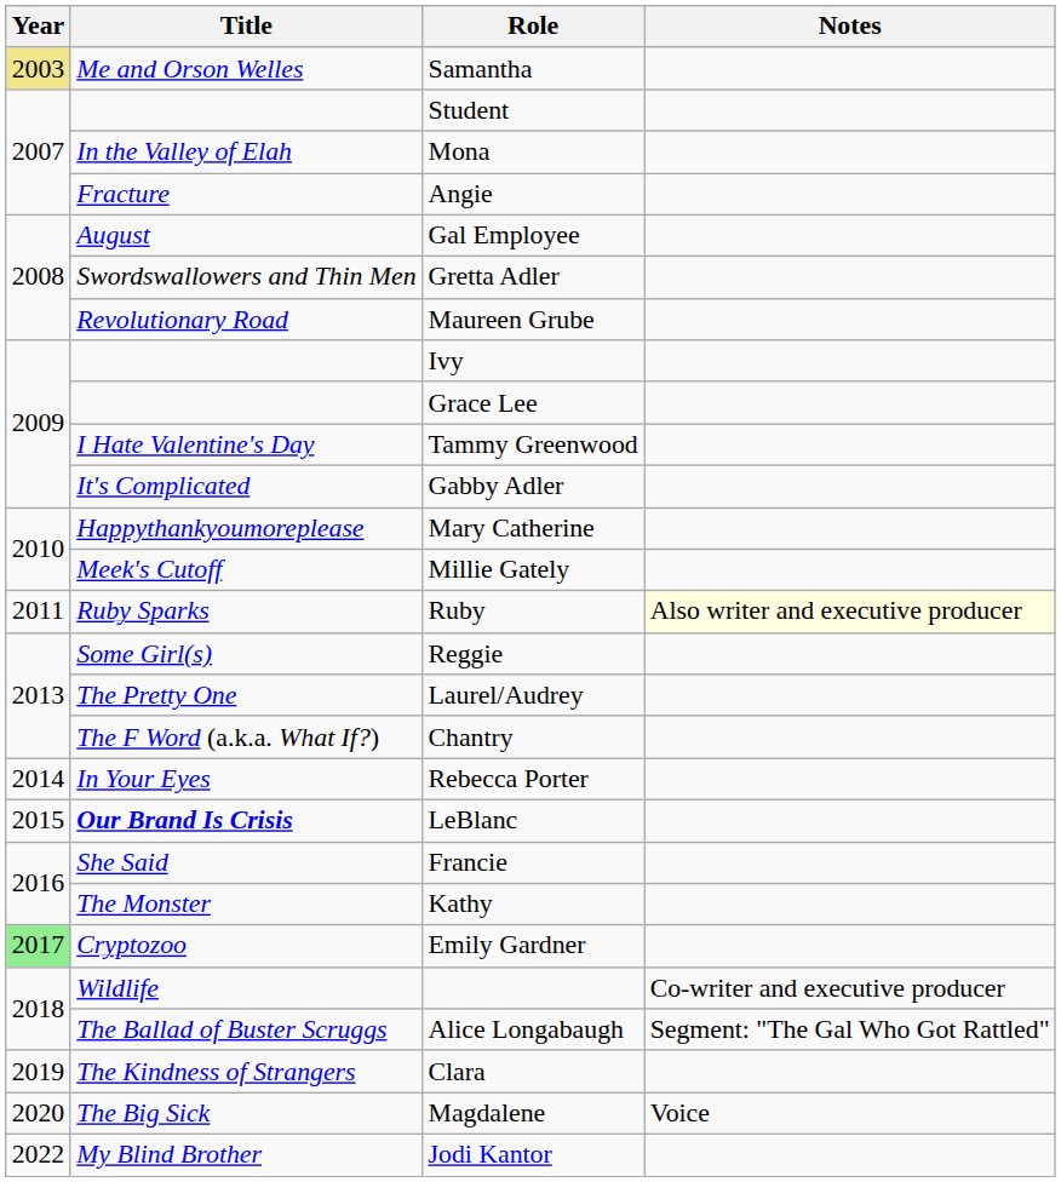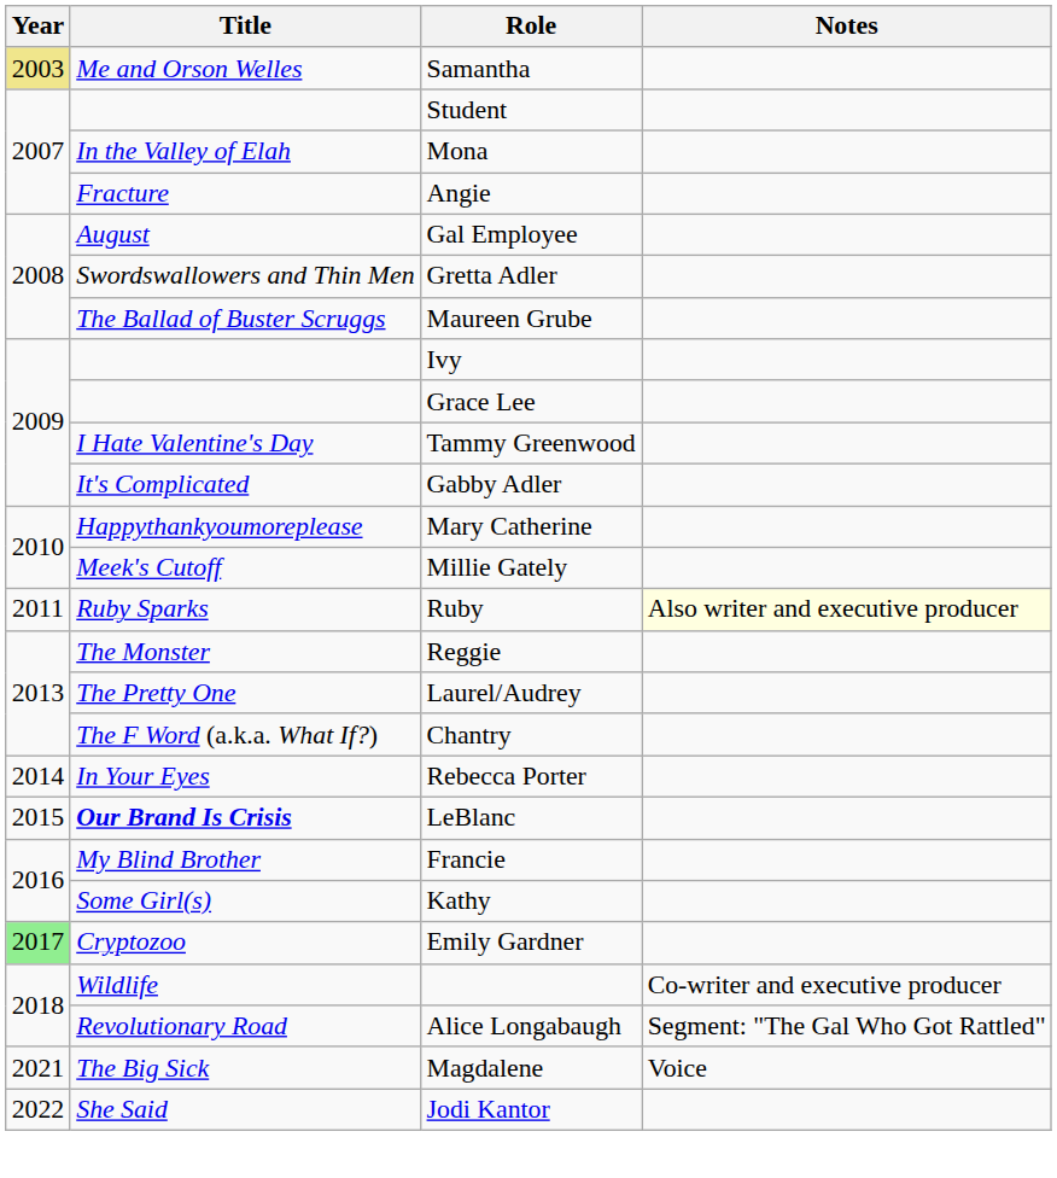 <table class="wikitable sortable plainrowheaders">
 <tr>
 <th scope="col">Year</th>
 <th scope="col">Title</th>
 <th scope="col">Role</th>
 <th scope="col">Notes</th>
 </tr>
 <tr>
 <td align="center" style="background: khaki;">2003</td>
 <td scope="row"><em><a href='#'>Me and Orson Welles</a></em></td>
 <td>Samantha</td>
 <td></td>
 </tr>
 <tr>
 <td rowspan="3" align="center">2007</td>
 <td scope="row"><em></em></td>
 <td>Student</td>
 <td></td>
 </tr>
 <tr>
 <td scope="row"><em><a href='#'>In the Valley of Elah</a></em></td>
 <td>Mona</td>
 <td></td>
 </tr>
 <tr>
 <td scope="row"><em><a href='#'>Fracture</a></em></td>
 <td>Angie</td>
 <td></td>
 </tr>
 <tr>
 <td rowspan="3" align="center">2008</td>
 <td scope="row"><em><a href='#'>August</a></em></td>
 <td>Gal Employee</td>
 <td></td>
 </tr>
 <tr>
 <td scope="row"><em>Swordswallowers and Thin Men</em></td>
 <td>Gretta Adler</td>
 <td></td>
 </tr>
 <tr>
-<td scope="row"><em><a href='#'>Revolutionary Road</a></em></td>
+<td scope="row"><em><a href='#'>The Ballad of Buster Scruggs</a></em></td>
 <td>Maureen Grube</td>
 <td></td>
 </tr>
 <tr>
 <td rowspan="4" align="center">2009</td>
 <td scope="row"><em></em></td>
 <td>Ivy</td>
 <td></td>
 </tr>
 <tr>
 <td scope="row"><em></em></td>
 <td>Grace Lee</td>
 <td></td>
 </tr>
 <tr>
 <td scope="row"><em><a href='#'>I Hate Valentine's Day</a></em></td>
 <td>Tammy Greenwood</td>
 <td></td>
 </tr>
 <tr>
 <td scope="row"><em><a href='#'>It's Complicated</a></em></td>
 <td>Gabby Adler</td>
 <td></td>
 </tr>
 <tr>
 <td rowspan="2" align="center">2010</td>
 <td scope="row"><em><a href='#'>Happythankyoumoreplease</a></em></td>
 <td>Mary Catherine</td>
 <td></td>
 </tr>
 <tr>
 <td scope="row"><em><a href='#'>Meek's Cutoff</a></em></td>
 <td>Millie Gately</td>
 <td></td>
 </tr>
 <tr>
 <td align="center">2011</td>
 <td scope="row"><em><a href='#'>Ruby Sparks</a></em></td>
 <td>Ruby</td>
 <td style="background: lightyellow;">Also writer and executive producer</td>
 </tr>
 <tr>
 <td rowspan="3" align="center">2013</td>
-<td scope="row"><em><a href='#'>Some Girl(s)</a></em></td>
+<td scope="row"><em><a href='#'>The Monster</a></em></td>
 <td>Reggie</td>
 <td></td>
 </tr>
 <tr>
 <td scope="row"><em><a href='#'>The Pretty One</a></em></td>
 <td>Laurel/Audrey</td>
 <td></td>
 </tr>
 <tr>
 <td scope="row"><em><a href='#'>The F Word</a></em> (a.k.a. <em>What If?</em>)</td>
 <td>Chantry</td>
 <td></td>
 </tr>
 <tr>
 <td align="center">2014</td>
 <td scope="row"><em><a href='#'>In Your Eyes</a></em></td>
 <td>Rebecca Porter</td>
 <td></td>
 </tr>
 <tr>
 <td align="center">2015</td>
 <td scope="row"><strong><em><a href='#'>Our Brand Is Crisis</a></em></strong></td>
 <td>LeBlanc</td>
 <td></td>
 </tr>
 <tr>
 <td rowspan="2" align="center">2016</td>
-<td scope="row"><em><a href='#'>She Said</a></em></td>
+<td scope="row"><em><a href='#'>My Blind Brother</a></em></td>
 <td>Francie</td>
 <td></td>
 </tr>
 <tr>
-<td scope="row"><em><a href='#'>The Monster</a></em></td>
+<td scope="row"><em><a href='#'>Some Girl(s)</a></em></td>
 <td>Kathy</td>
 <td></td>
 </tr>
 <tr>
 <td align="center" style="background: lightgreen;">2017</td>
 <td scope="row"><em><a href='#'>Cryptozoo</a></em></td>
 <td>Emily Gardner</td>
 <td></td>
 </tr>
 <tr>
 <td rowspan="2" align="center">2018</td>
 <td scope="row"><em><a href='#'>Wildlife</a></em></td>
 <td></td>
 <td>Co-writer and executive producer</td>
 </tr>
 <tr>
-<td scope="row"><em><a href='#'>The Ballad of Buster Scruggs</a></em></td>
+<td scope="row"><em><a href='#'>Revolutionary Road</a></em></td>
 <td>Alice Longabaugh</td>
 <td>Segment: "The Gal Who Got Rattled"</td>
 </tr>
 <tr>
-<td align="center">2019</td>
-<td scope="row"><em><a href='#'>The Kindness of Strangers</a></em></td>
-<td>Clara</td>
-<td></td>
-</tr>
-<tr>
-<td align="center">2020</td>
+<td align="center">2021</td>
 <td scope="row"><em><a href='#'>The Big Sick</a></em></td>
 <td>Magdalene</td>
 <td>Voice</td>
 </tr>
 <tr>
 <td align="center">2022</td>
-<td scope="row"><em><a href='#'>My Blind Brother</a></em></td>
+<td scope="row"><em><a href='#'>She Said</a></em></td>
 <td><a href='#'>Jodi Kantor</a></td>
 <td></td>
 </tr>
 </table>
